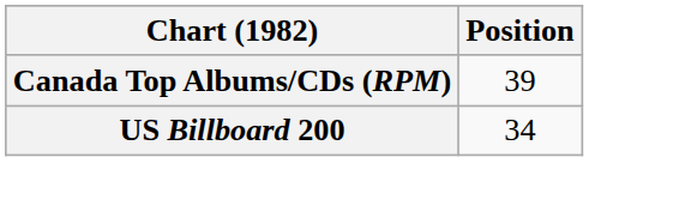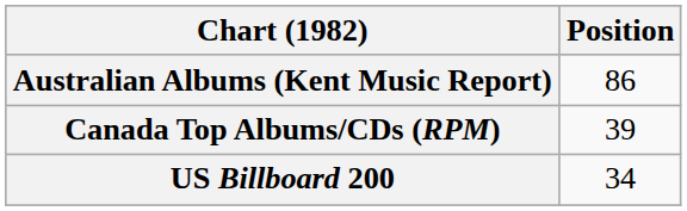 <table class="wikitable sortable plainrowheaders" style="text-align:center">
 <tr>
 <th scope="col">Chart (1982)</th>
 <th scope="col">Position</th>
+</tr>
+<tr>
+<th scope="row">Australian Albums (Kent Music Report)</th>
+<td>86</td>
 </tr>
 <tr>
 <th scope="row">Canada Top Albums/CDs (<em>RPM</em>)</th>
 <td>39</td>
 </tr>
 <tr>
 <th scope="row">US <em>Billboard</em> 200</th>
 <td>34</td>
 </tr>
 </table>
